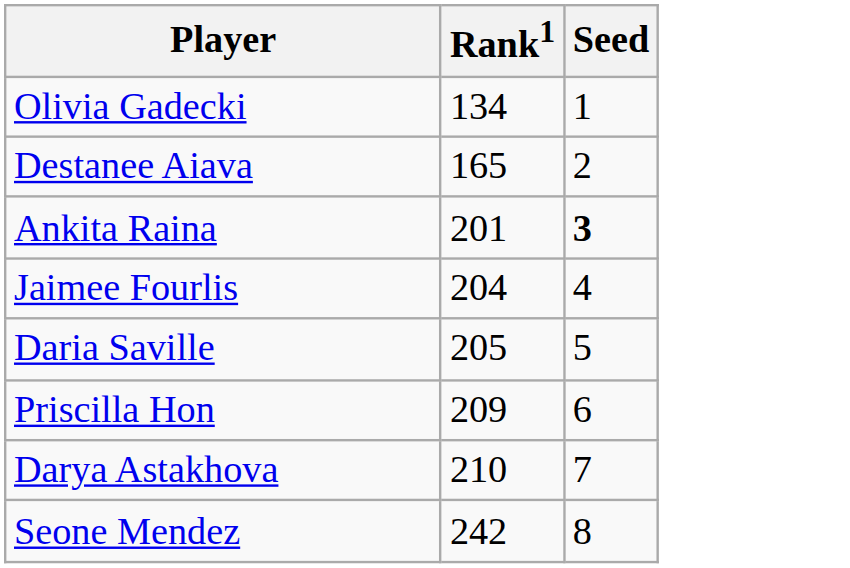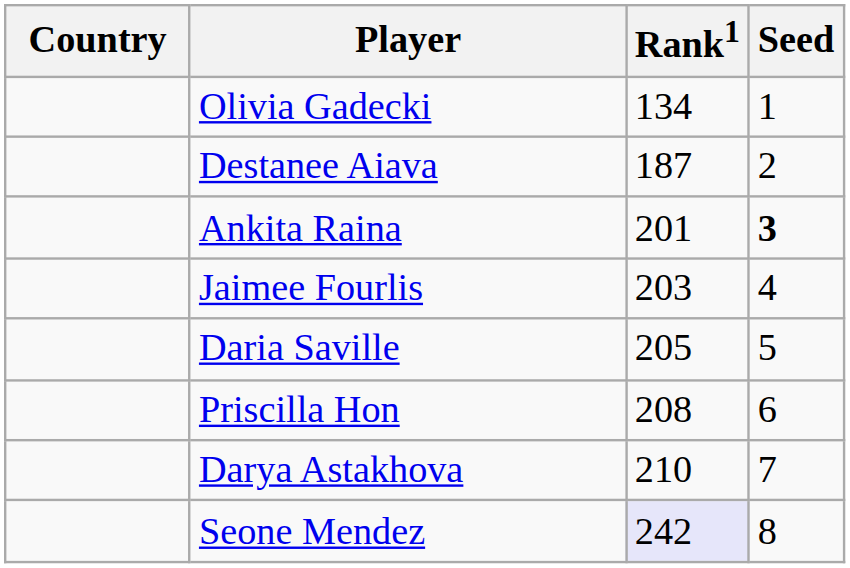 <table class="sortable wikitable">
 <tr>
+<th width="70">Country</th>
 <th width="175">Player</th>
 <th>Rank<sup>1</sup></th>
 <th>Seed</th>
 </tr>
 <tr>
+<td></td>
 <td><a href='#'>Olivia Gadecki</a></td>
 <td>134</td>
 <td>1</td>
 </tr>
 <tr>
+<td></td>
 <td><a href='#'>Destanee Aiava</a></td>
-<td>165</td>
+<td>187</td>
 <td>2</td>
 </tr>
 <tr>
+<td></td>
 <td><a href='#'>Ankita Raina</a></td>
 <td>201</td>
 <td><strong>3</strong></td>
 </tr>
 <tr>
+<td></td>
 <td><a href='#'>Jaimee Fourlis</a></td>
-<td>204</td>
+<td>203</td>
 <td>4</td>
 </tr>
 <tr>
+<td></td>
 <td><a href='#'>Daria Saville</a></td>
 <td>205</td>
 <td>5</td>
 </tr>
 <tr>
+<td></td>
 <td><a href='#'>Priscilla Hon</a></td>
-<td>209</td>
+<td>208</td>
 <td>6</td>
 </tr>
 <tr>
+<td></td>
 <td><a href='#'>Darya Astakhova</a></td>
 <td>210</td>
 <td>7</td>
 </tr>
 <tr>
+<td></td>
 <td><a href='#'>Seone Mendez</a></td>
-<td>242</td>
+<td style="background: lavender;">242</td>
 <td>8</td>
 </tr>
 </table>
